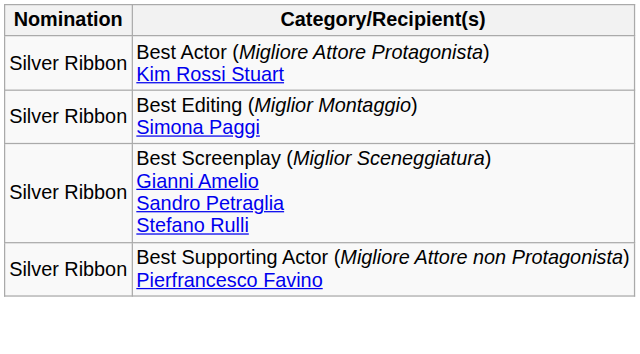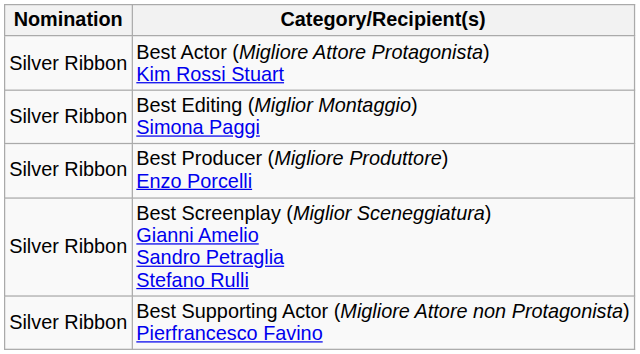 <table class="wikitable">
 <tr>
 <th>Nomination</th>
 <th>Category/Recipient(s)</th>
 </tr>
 <tr>
 <td>Silver Ribbon</td>
 <td>Best Actor (<em>Migliore Attore Protagonista</em>)<br><a href='#'>Kim Rossi Stuart</a></td>
 </tr>
 <tr>
 <td>Silver Ribbon</td>
 <td>Best Editing (<em>Miglior Montaggio</em>)<br><a href='#'>Simona Paggi</a></td>
 </tr>
 <tr>
 <td>Silver Ribbon</td>
+<td>Best Producer (<em>Migliore Produttore</em>)<br><a href='#'>Enzo Porcelli</a></td>
+</tr>
+<tr>
+<td>Silver Ribbon</td>
 <td>Best Screenplay (<em>Miglior Sceneggiatura</em>)<br><a href='#'>Gianni Amelio</a><br><a href='#'>Sandro Petraglia</a><br><a href='#'>Stefano Rulli</a></td>
 </tr>
 <tr>
 <td>Silver Ribbon</td>
 <td>Best Supporting Actor (<em>Migliore Attore non Protagonista</em>)<br><a href='#'>Pierfrancesco Favino</a></td>
 </tr>
 </table>
